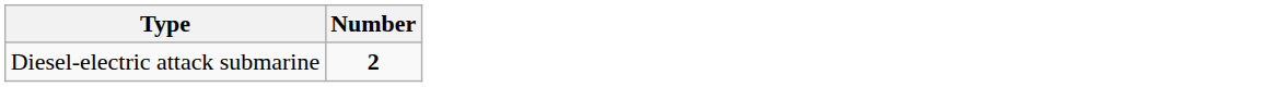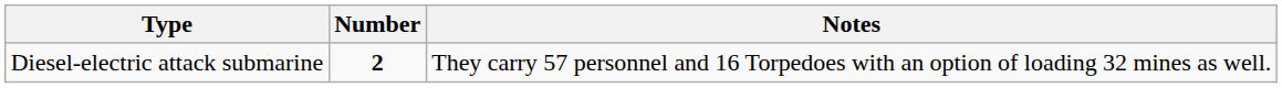 <table class="wikitable">
 <tr>
 <th>Type</th>
 <th>Number</th>
+<th>Notes</th>
 </tr>
 <tr>
 <td ! style="text-align: center;">Diesel-electric attack submarine</td>
 <td ! style="text-align: center;"><strong>2</strong></td>
+<td ! style="text-align: center;">They carry 57 personnel and 16 Torpedoes with an option of loading 32 mines as well.</td>
 </tr>
 </table>
